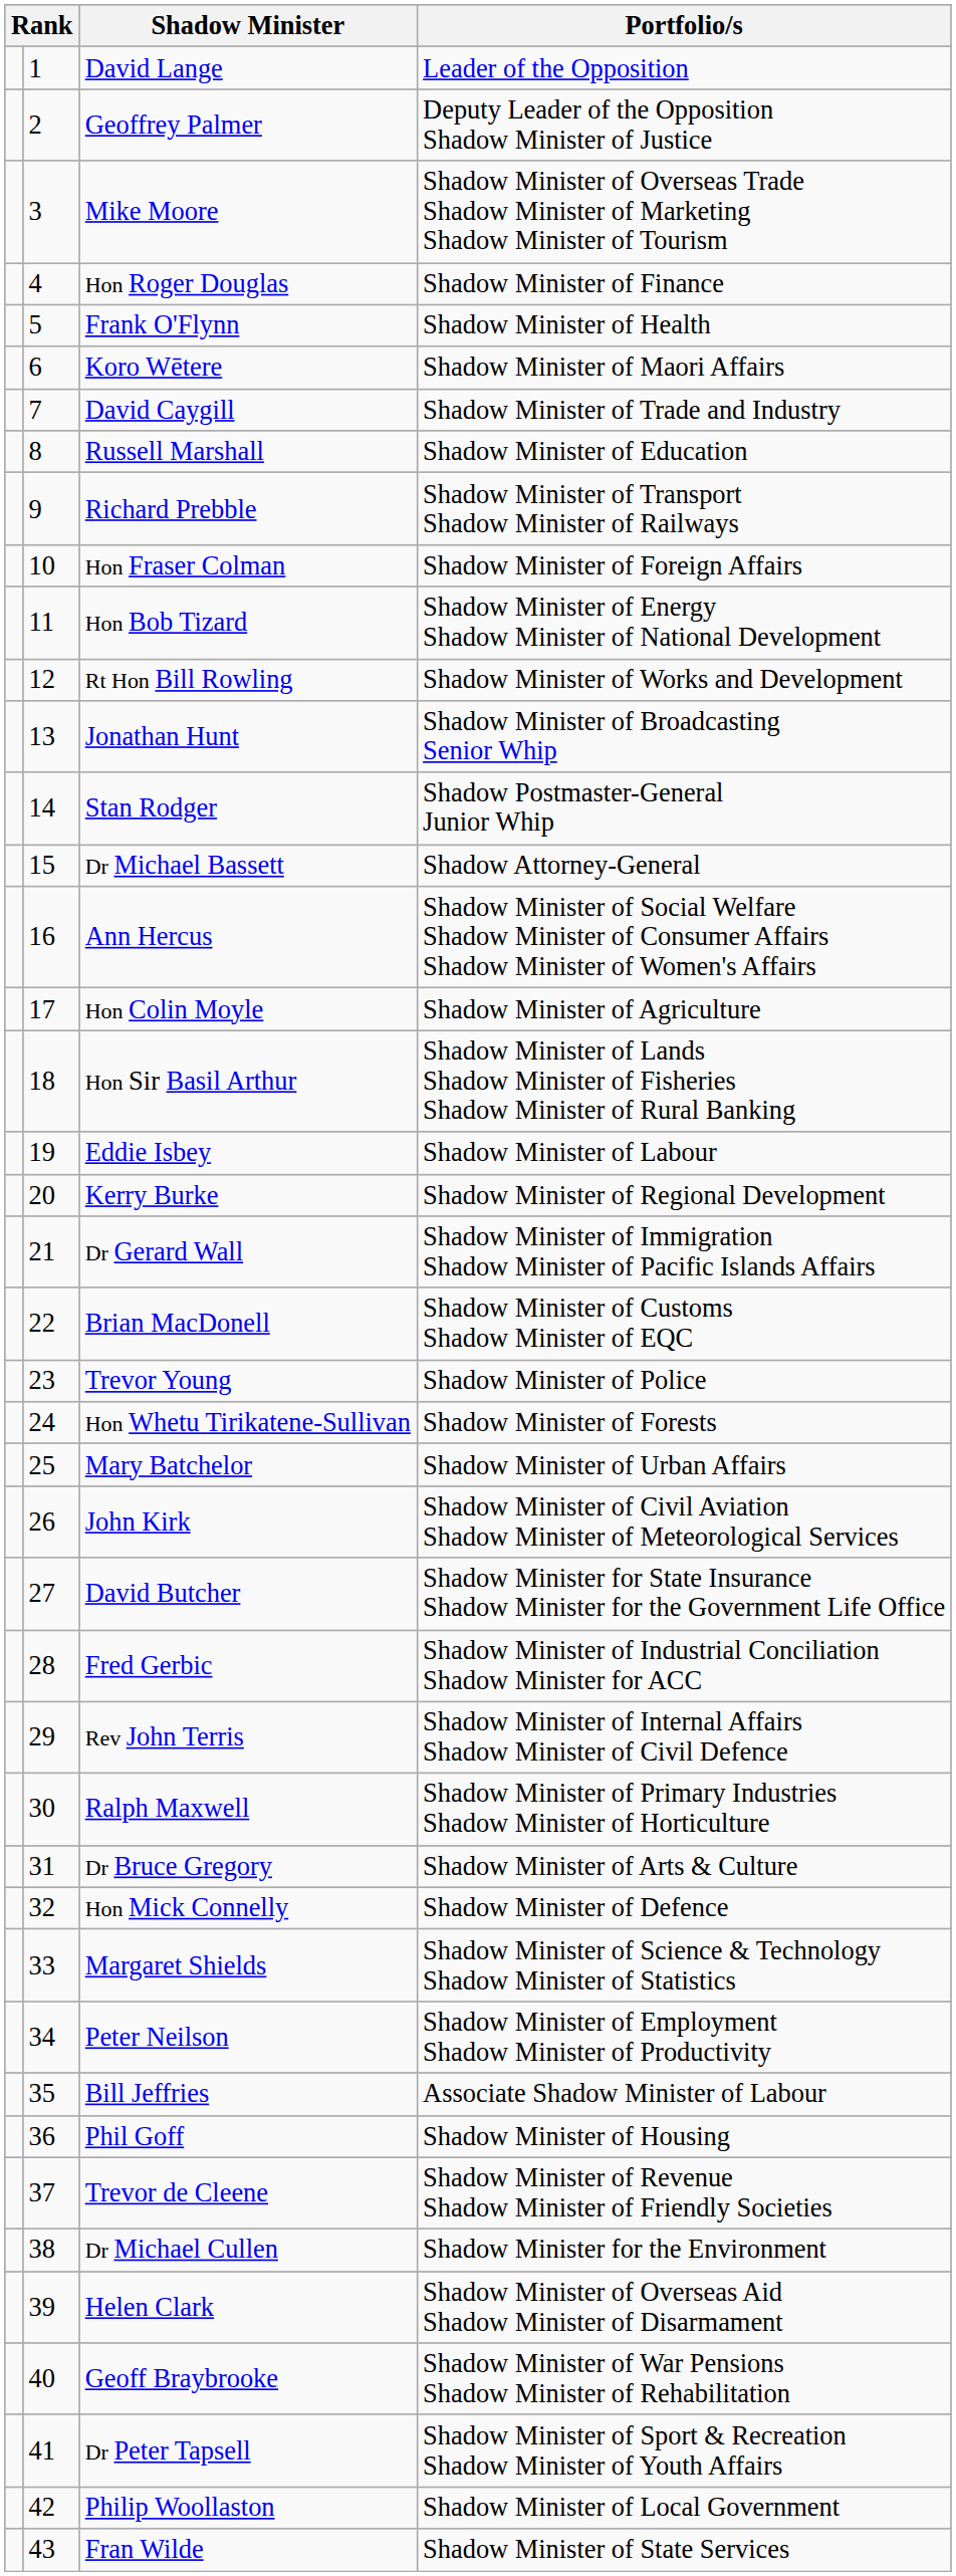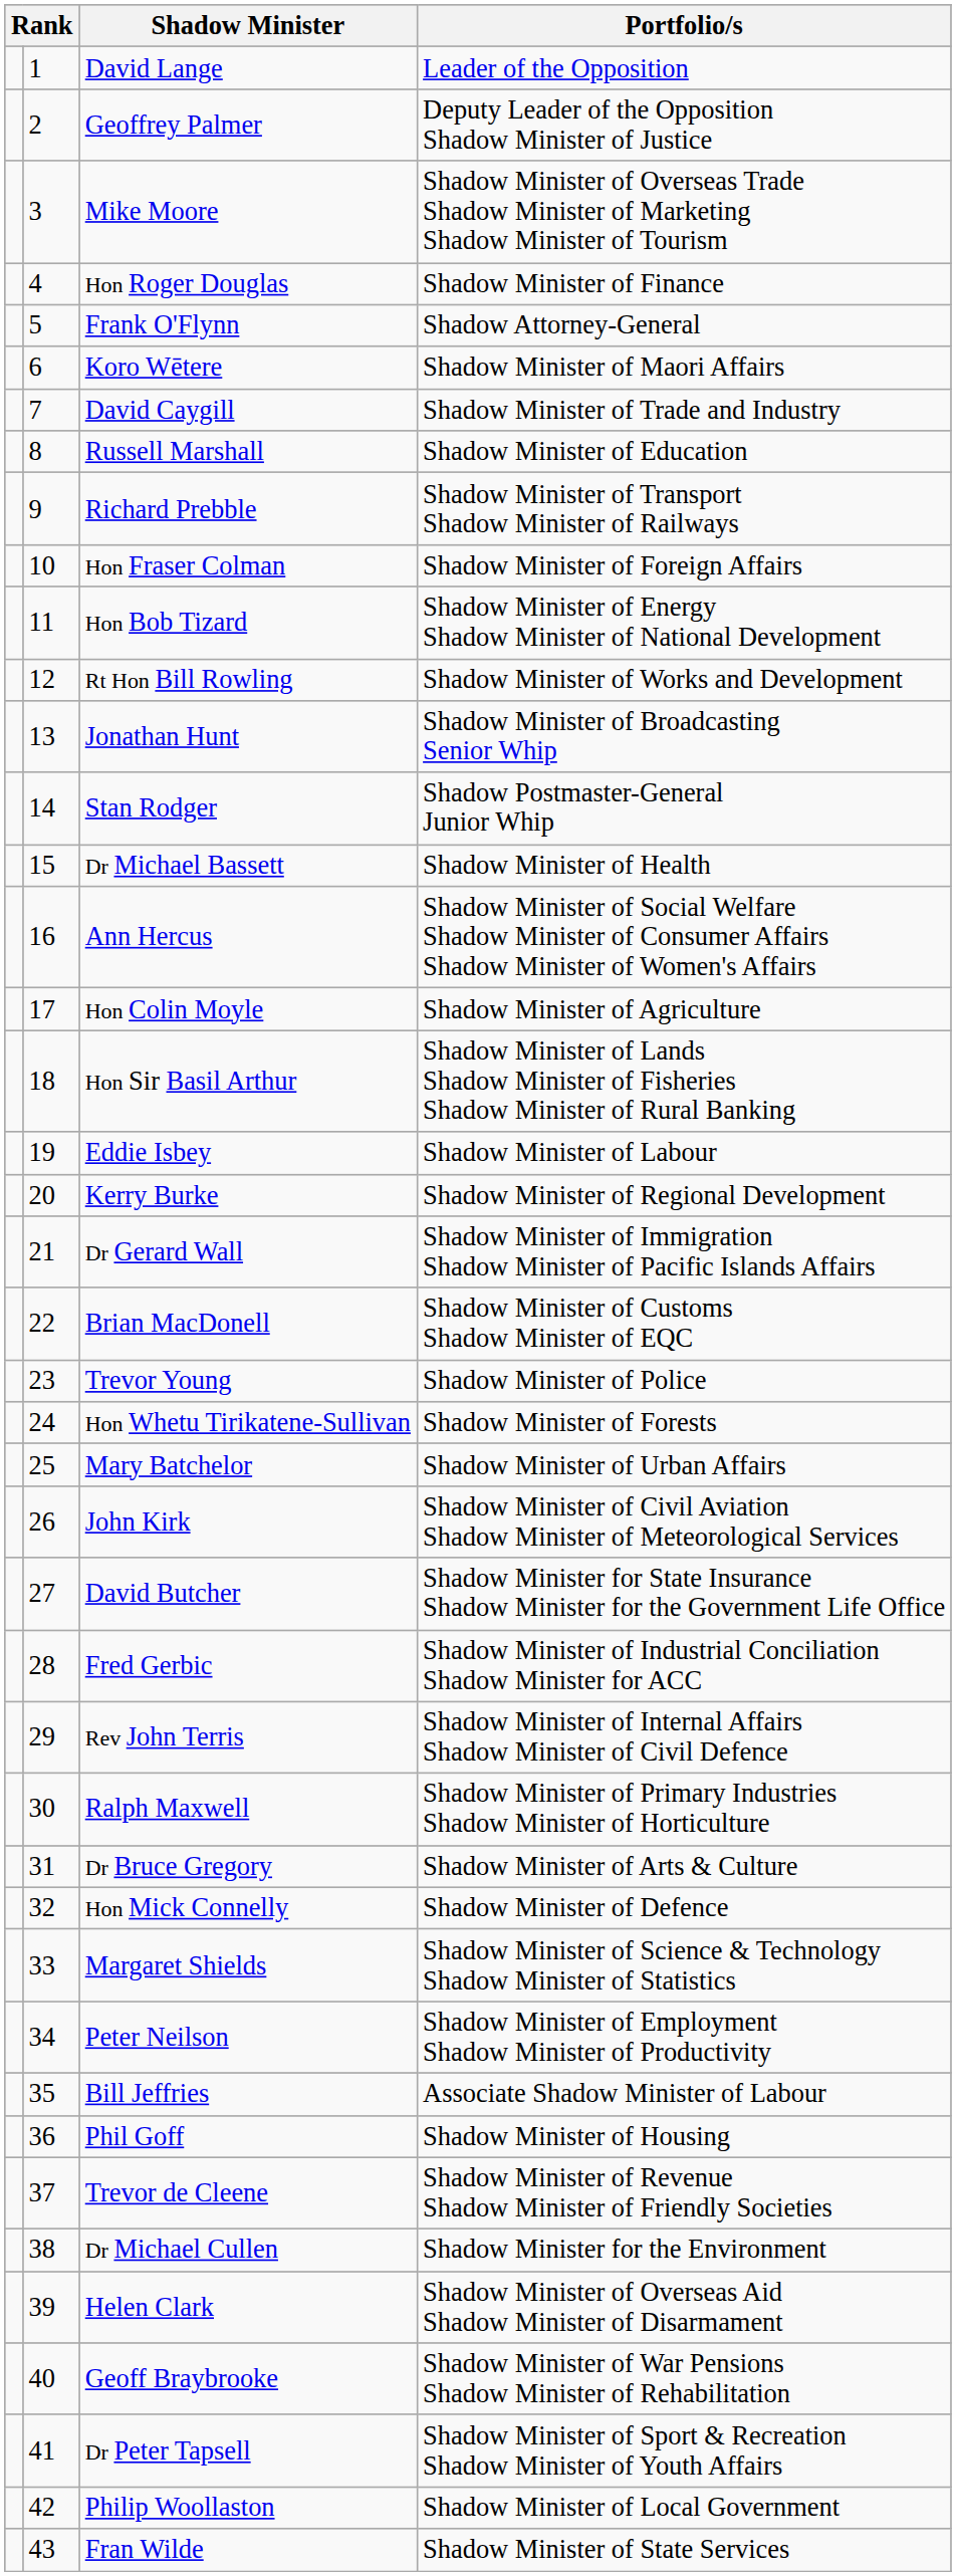 <table class="wikitable">
 <tr>
 <th colspan="2">Rank</th>
 <th>Shadow Minister</th>
 <th>Portfolio/s</th>
 </tr>
 <tr>
 <td bgcolor=></td>
 <td>1</td>
 <td><a href='#'>David Lange</a></td>
 <td><a href='#'>Leader of the Opposition</a></td>
 </tr>
 <tr>
 <td bgcolor=></td>
 <td>2</td>
 <td><a href='#'>Geoffrey Palmer</a></td>
 <td>Deputy Leader of the Opposition<br>Shadow Minister of Justice</td>
 </tr>
 <tr>
 <td bgcolor=></td>
 <td>3</td>
 <td><a href='#'>Mike Moore</a></td>
 <td>Shadow Minister of Overseas Trade<br>Shadow Minister of Marketing<br>Shadow Minister of Tourism</td>
 </tr>
 <tr>
 <td bgcolor=></td>
 <td>4</td>
 <td><small>Hon </small><a href='#'>Roger Douglas</a></td>
 <td>Shadow Minister of Finance</td>
 </tr>
 <tr>
 <td bgcolor=></td>
 <td>5</td>
 <td><a href='#'>Frank O'Flynn</a></td>
-<td>Shadow Minister of Health</td>
+<td>Shadow Attorney-General</td>
 </tr>
 <tr>
 <td bgcolor=></td>
 <td>6</td>
 <td><a href='#'>Koro Wētere</a></td>
 <td>Shadow Minister of Maori Affairs</td>
 </tr>
 <tr>
 <td bgcolor=></td>
 <td>7</td>
 <td><a href='#'>David Caygill</a></td>
 <td>Shadow Minister of Trade and Industry</td>
 </tr>
 <tr>
 <td bgcolor=></td>
 <td>8</td>
 <td><a href='#'>Russell Marshall</a></td>
 <td>Shadow Minister of Education</td>
 </tr>
 <tr>
 <td bgcolor=></td>
 <td>9</td>
 <td><a href='#'>Richard Prebble</a></td>
 <td>Shadow Minister of Transport<br>Shadow Minister of Railways</td>
 </tr>
 <tr>
 <td bgcolor=></td>
 <td>10</td>
 <td><small>Hon </small><a href='#'>Fraser Colman</a></td>
 <td>Shadow Minister of Foreign Affairs</td>
 </tr>
 <tr>
 <td bgcolor=></td>
 <td>11</td>
 <td><small>Hon </small><a href='#'>Bob Tizard</a></td>
 <td>Shadow Minister of Energy<br>Shadow Minister of National Development</td>
 </tr>
 <tr>
 <td bgcolor=></td>
 <td>12</td>
 <td><small>Rt Hon </small><a href='#'>Bill Rowling</a></td>
 <td>Shadow Minister of Works and Development</td>
 </tr>
 <tr>
 <td bgcolor=></td>
 <td>13</td>
 <td><a href='#'>Jonathan Hunt</a></td>
 <td>Shadow Minister of Broadcasting<br><a href='#'>Senior Whip</a></td>
 </tr>
 <tr>
 <td bgcolor=></td>
 <td>14</td>
 <td><a href='#'>Stan Rodger</a></td>
 <td>Shadow Postmaster-General<br>Junior Whip</td>
 </tr>
 <tr>
 <td bgcolor=></td>
 <td>15</td>
 <td><small>Dr </small><a href='#'>Michael Bassett</a></td>
-<td>Shadow Attorney-General</td>
+<td>Shadow Minister of Health</td>
 </tr>
 <tr>
 <td bgcolor=></td>
 <td>16</td>
 <td><a href='#'>Ann Hercus</a></td>
 <td>Shadow Minister of Social Welfare<br>Shadow Minister of Consumer Affairs<br>Shadow Minister of Women's Affairs</td>
 </tr>
 <tr>
 <td bgcolor=></td>
 <td>17</td>
 <td><small>Hon </small><a href='#'>Colin Moyle</a></td>
 <td>Shadow Minister of Agriculture</td>
 </tr>
 <tr>
 <td bgcolor=></td>
 <td>18</td>
 <td><small>Hon </small>Sir <a href='#'>Basil Arthur</a></td>
 <td>Shadow Minister of Lands<br>Shadow Minister of Fisheries<br>Shadow Minister of Rural Banking</td>
 </tr>
 <tr>
 <td bgcolor=></td>
 <td>19</td>
 <td><a href='#'>Eddie Isbey</a></td>
 <td>Shadow Minister of Labour</td>
 </tr>
 <tr>
 <td bgcolor=></td>
 <td>20</td>
 <td><a href='#'>Kerry Burke</a></td>
 <td>Shadow Minister of Regional Development</td>
 </tr>
 <tr>
 <td bgcolor=></td>
 <td>21</td>
 <td><small>Dr </small><a href='#'>Gerard Wall</a></td>
 <td>Shadow Minister of Immigration<br>Shadow Minister of Pacific Islands Affairs</td>
 </tr>
 <tr>
 <td bgcolor=></td>
 <td>22</td>
 <td><a href='#'>Brian MacDonell</a></td>
 <td>Shadow Minister of Customs<br>Shadow Minister of EQC</td>
 </tr>
 <tr>
 <td bgcolor=></td>
 <td>23</td>
 <td><a href='#'>Trevor Young</a></td>
 <td>Shadow Minister of Police</td>
 </tr>
 <tr>
 <td bgcolor=></td>
 <td>24</td>
 <td><small>Hon </small><a href='#'>Whetu Tirikatene-Sullivan</a></td>
 <td>Shadow Minister of Forests</td>
 </tr>
 <tr>
 <td bgcolor=></td>
 <td>25</td>
 <td><a href='#'>Mary Batchelor</a></td>
 <td>Shadow Minister of Urban Affairs</td>
 </tr>
 <tr>
 <td bgcolor=></td>
 <td>26</td>
 <td><a href='#'>John Kirk</a></td>
 <td>Shadow Minister of Civil Aviation<br>Shadow Minister of Meteorological Services</td>
 </tr>
 <tr>
 <td bgcolor=></td>
 <td>27</td>
 <td><a href='#'>David Butcher</a></td>
 <td>Shadow Minister for State Insurance<br>Shadow Minister for the Government Life Office</td>
 </tr>
 <tr>
 <td bgcolor=></td>
 <td>28</td>
 <td><a href='#'>Fred Gerbic</a></td>
 <td>Shadow Minister of Industrial Conciliation<br>Shadow Minister for ACC</td>
 </tr>
 <tr>
 <td bgcolor=></td>
 <td>29</td>
 <td><small>Rev </small><a href='#'>John Terris</a></td>
 <td>Shadow Minister of Internal Affairs<br>Shadow Minister of Civil Defence</td>
 </tr>
 <tr>
 <td bgcolor=></td>
 <td>30</td>
 <td><a href='#'>Ralph Maxwell</a></td>
 <td>Shadow Minister of Primary Industries<br>Shadow Minister of Horticulture</td>
 </tr>
 <tr>
 <td bgcolor=></td>
 <td>31</td>
 <td><small>Dr </small><a href='#'>Bruce Gregory</a></td>
 <td>Shadow Minister of Arts & Culture</td>
 </tr>
 <tr>
 <td bgcolor=></td>
 <td>32</td>
 <td><small>Hon </small><a href='#'>Mick Connelly</a></td>
 <td>Shadow Minister of Defence</td>
 </tr>
 <tr>
 <td bgcolor=></td>
 <td>33</td>
 <td><a href='#'>Margaret Shields</a></td>
 <td>Shadow Minister of Science & Technology<br>Shadow Minister of Statistics</td>
 </tr>
 <tr>
 <td bgcolor=></td>
 <td>34</td>
 <td><a href='#'>Peter Neilson</a></td>
 <td>Shadow Minister of Employment<br>Shadow Minister of Productivity</td>
 </tr>
 <tr>
 <td bgcolor=></td>
 <td>35</td>
 <td><a href='#'>Bill Jeffries</a></td>
 <td>Associate Shadow Minister of Labour</td>
 </tr>
 <tr>
 <td bgcolor=></td>
 <td>36</td>
 <td><a href='#'>Phil Goff</a></td>
 <td>Shadow Minister of Housing</td>
 </tr>
 <tr>
 <td bgcolor=></td>
 <td>37</td>
 <td><a href='#'>Trevor de Cleene</a></td>
 <td>Shadow Minister of Revenue<br>Shadow Minister of Friendly Societies</td>
 </tr>
 <tr>
 <td bgcolor=></td>
 <td>38</td>
 <td><small>Dr </small><a href='#'>Michael Cullen</a></td>
 <td>Shadow Minister for the Environment</td>
 </tr>
 <tr>
 <td bgcolor=></td>
 <td>39</td>
 <td><a href='#'>Helen Clark</a></td>
 <td>Shadow Minister of Overseas Aid<br>Shadow Minister of Disarmament</td>
 </tr>
 <tr>
 <td bgcolor=></td>
 <td>40</td>
 <td><a href='#'>Geoff Braybrooke</a></td>
 <td>Shadow Minister of War Pensions<br>Shadow Minister of Rehabilitation</td>
 </tr>
 <tr>
 <td bgcolor=></td>
 <td>41</td>
 <td><small>Dr </small><a href='#'>Peter Tapsell</a></td>
 <td>Shadow Minister of Sport & Recreation<br>Shadow Minister of Youth Affairs</td>
 </tr>
 <tr>
 <td bgcolor=></td>
 <td>42</td>
 <td><a href='#'>Philip Woollaston</a></td>
 <td>Shadow Minister of Local Government</td>
 </tr>
 <tr>
 <td bgcolor=></td>
 <td>43</td>
 <td><a href='#'>Fran Wilde</a></td>
 <td>Shadow Minister of State Services</td>
 </tr>
 <tr>
 </tr>
 </table>
